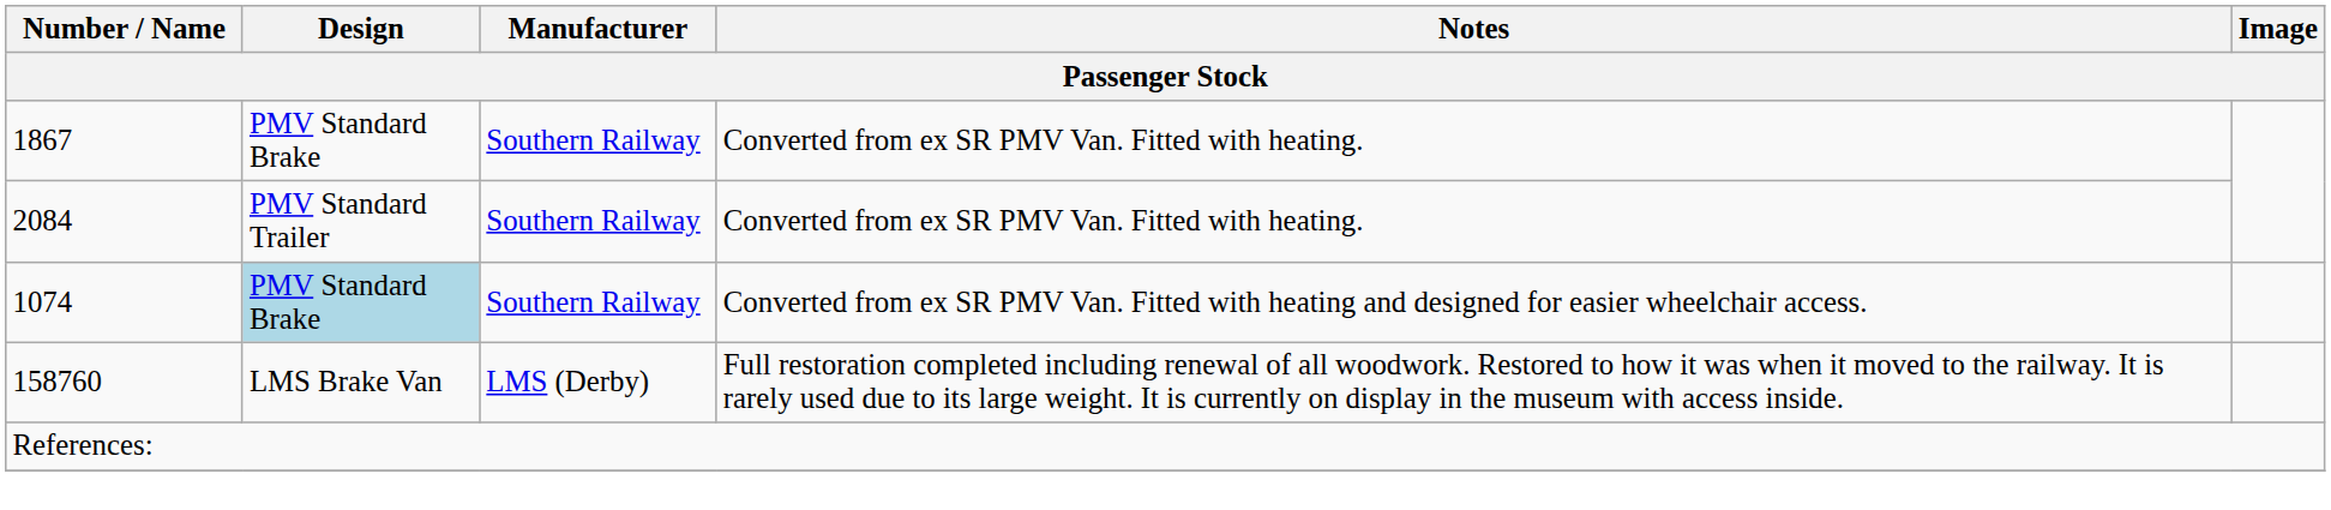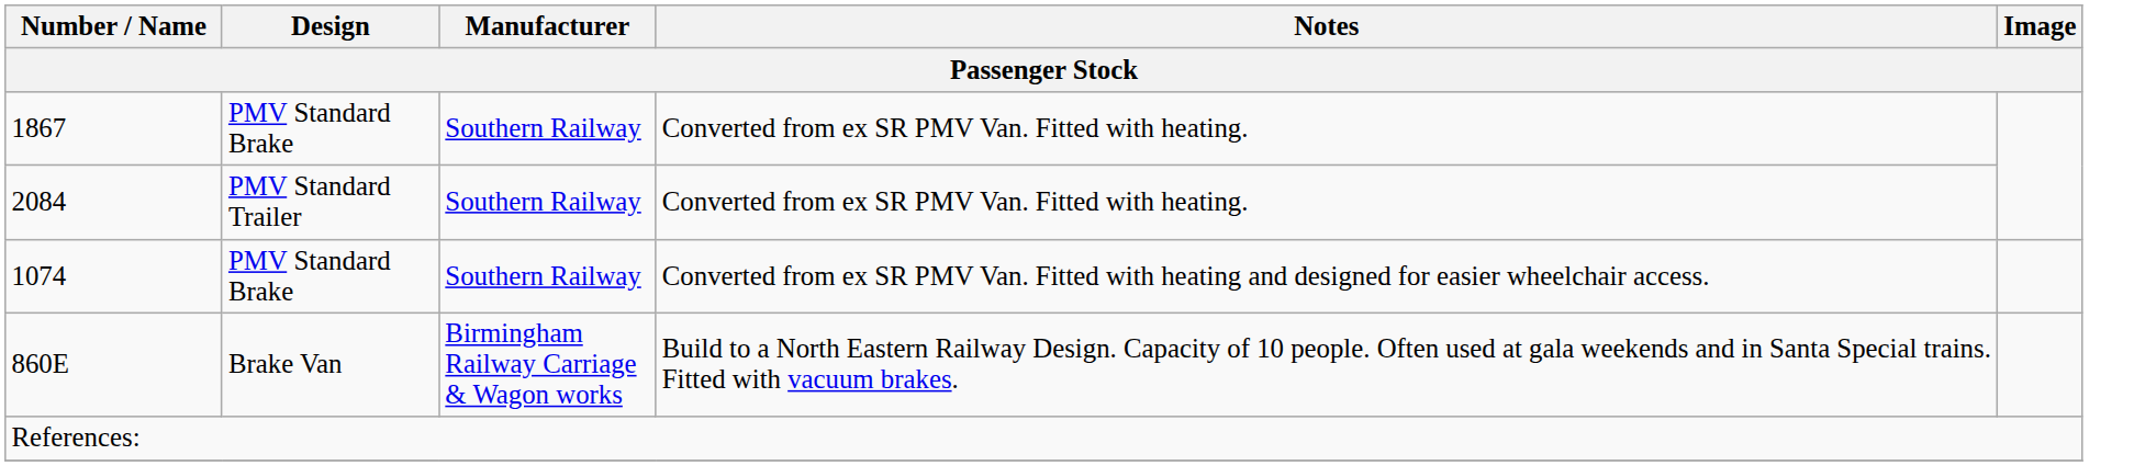 <table class="wikitable">
 <tr>
 <th width="120">Number / Name</th>
 <th width="120">Design</th>
 <th width="120">Manufacturer</th>
 <th>Notes</th>
 <th>Image</th>
 </tr>
 <tr>
 <th colspan=5>Passenger Stock</th>
 </tr>
 <tr>
 <td>1867</td>
 <td><a href='#'>PMV</a> Standard Brake</td>
 <td><a href='#'>Southern Railway</a></td>
 <td>Converted from ex SR PMV Van. Fitted with heating.</td>
 <td rowspan=2></td>
 </tr>
 <tr>
 <td>2084</td>
 <td><a href='#'>PMV</a> Standard Trailer</td>
 <td><a href='#'>Southern Railway</a></td>
 <td>Converted from ex SR PMV Van. Fitted with heating.</td>
 </tr>
 <tr>
 <td>1074</td>
-<td style="background: lightblue;"><a href='#'>PMV</a> Standard Brake</td>
+<td><a href='#'>PMV</a> Standard Brake</td>
 <td><a href='#'>Southern Railway</a></td>
 <td>Converted from ex SR PMV Van. Fitted with heating and designed for easier wheelchair access.</td>
 <td></td>
 </tr>
 <tr>
-<td>158760</td>
-<td>LMS Brake Van</td>
-<td><a href='#'>LMS</a> (Derby)</td>
-<td>Full restoration completed including renewal of all woodwork. Restored to how it was when it moved to the railway. It is rarely used due to its large weight. It is currently on display in the museum with access inside.</td>
+<td>860E</td>
+<td>Brake Van</td>
+<td><a href='#'>Birmingham Railway Carriage & Wagon works</a></td>
+<td>Build to a North Eastern Railway Design. Capacity of 10 people. Often used at gala weekends and in Santa Special trains.<br>Fitted with <a href='#'>vacuum brakes</a>.</td>
 <td></td>
 </tr>
 <tr>
 <td colspan=5>References:</td>
 </tr>
 <tr>
 </tr>
 </table>
